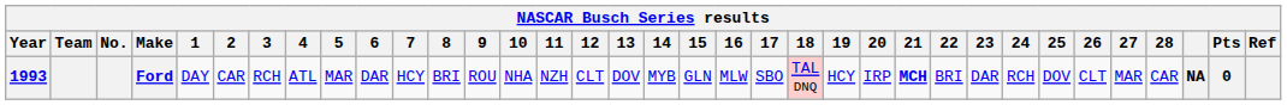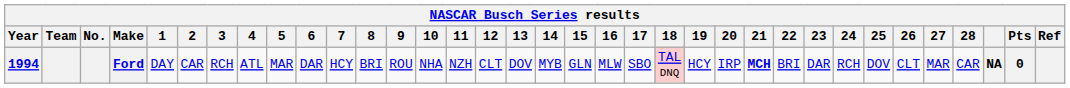 <table class="wikitable" style="text-align:center; font-size:75%">
 <tr>
 <th colspan=42><a href='#'>NASCAR Busch Series</a> results</th>
 </tr>
 <tr>
 <th>Year</th>
 <th>Team</th>
 <th>No.</th>
 <th>Make</th>
 <th>1</th>
 <th>2</th>
 <th>3</th>
 <th>4</th>
 <th>5</th>
 <th>6</th>
 <th>7</th>
 <th>8</th>
 <th>9</th>
 <th>10</th>
 <th>11</th>
 <th>12</th>
 <th>13</th>
 <th>14</th>
 <th>15</th>
 <th>16</th>
 <th>17</th>
 <th>18</th>
 <th>19</th>
 <th>20</th>
 <th>21</th>
 <th>22</th>
 <th>23</th>
 <th>24</th>
 <th>25</th>
 <th>26</th>
 <th>27</th>
 <th>28</th>
 <th></th>
 <th>Pts</th>
 <th>Ref</th>
 </tr>
 <tr>
-<th><a href='#'>1993</a></th>
+<th><a href='#'>1994</a></th>
 <th></th>
 <th></th>
 <th><a href='#'>Ford</a></th>
 <td><a href='#'>DAY</a></td>
 <td><a href='#'>CAR</a></td>
 <td><a href='#'>RCH</a></td>
 <td><a href='#'>ATL</a></td>
 <td><a href='#'>MAR</a></td>
 <td><a href='#'>DAR</a></td>
 <td><a href='#'>HCY</a></td>
 <td><a href='#'>BRI</a></td>
 <td><a href='#'>ROU</a></td>
 <td><a href='#'>NHA</a></td>
 <td><a href='#'>NZH</a></td>
 <td><a href='#'>CLT</a></td>
 <td><a href='#'>DOV</a></td>
 <td><a href='#'>MYB</a></td>
 <td><a href='#'>GLN</a></td>
 <td><a href='#'>MLW</a></td>
 <td><a href='#'>SBO</a></td>
 <td style="background:#FFCFCF;"><a href='#'>TAL</a><br><small>DNQ</small></td>
 <td><a href='#'>HCY</a></td>
 <td><a href='#'>IRP</a></td>
 <td><strong><a href='#'>MCH</a></strong></td>
 <td><a href='#'>BRI</a></td>
 <td><a href='#'>DAR</a></td>
 <td><a href='#'>RCH</a></td>
 <td><a href='#'>DOV</a></td>
 <td><a href='#'>CLT</a></td>
 <td><a href='#'>MAR</a></td>
 <td><a href='#'>CAR</a></td>
 <th>NA</th>
 <th>0</th>
 <th></th>
 </tr>
 </table>
